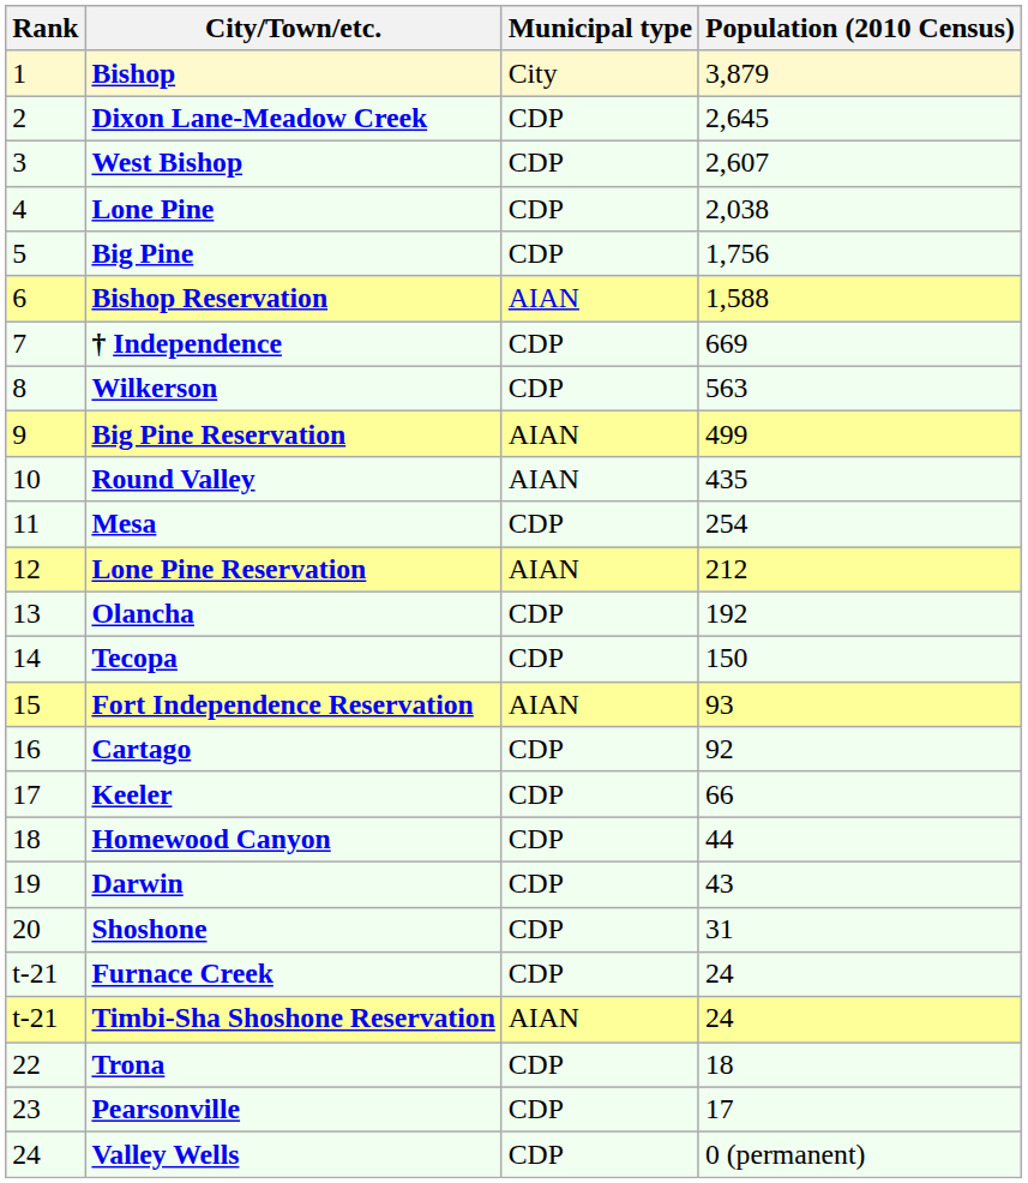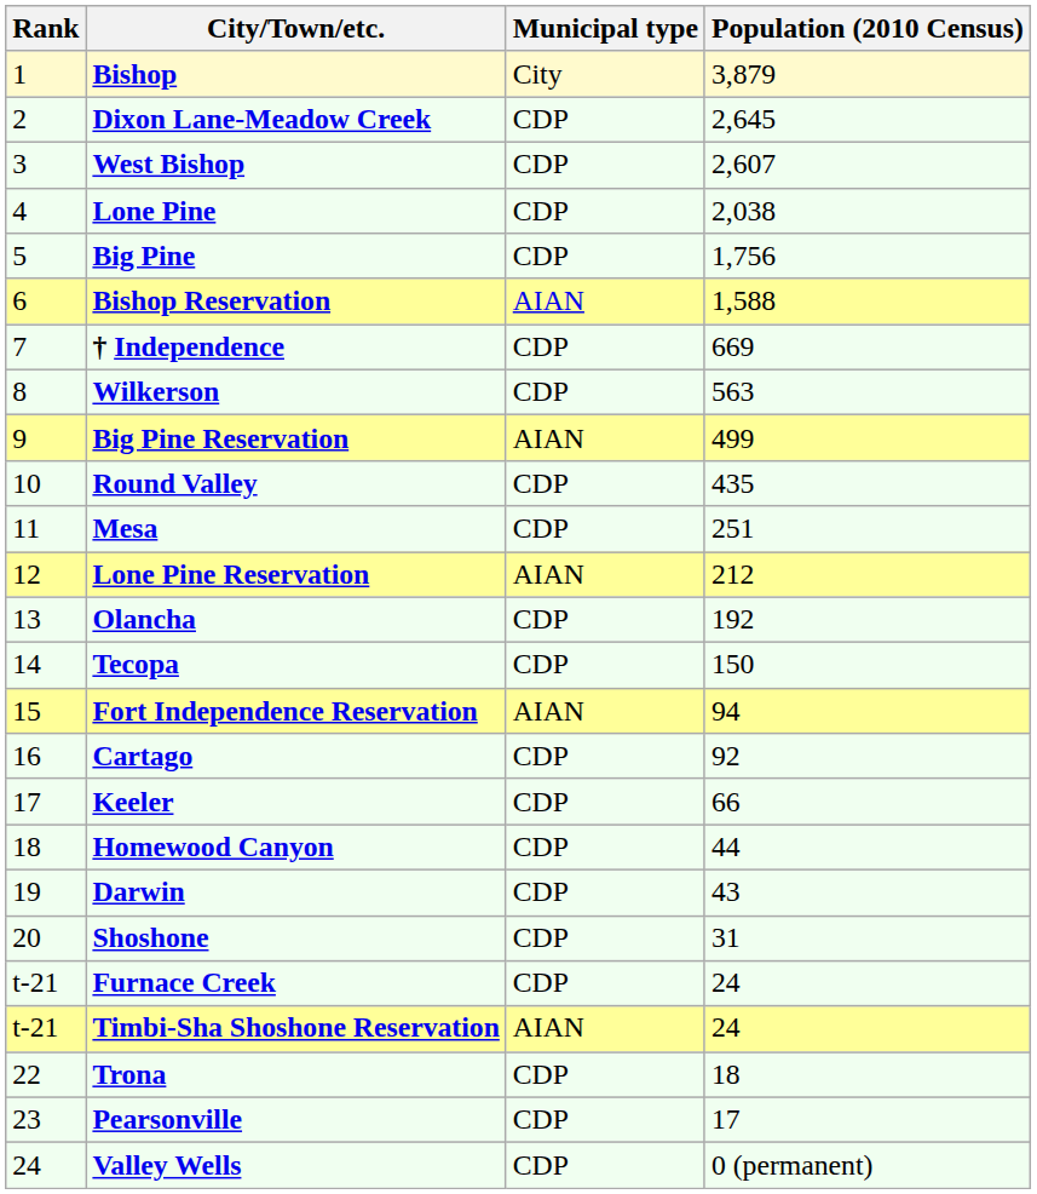 <table class="wikitable sortable">
 <tr>
 <th>Rank</th>
 <th>City/Town/etc.</th>
 <th>Municipal type</th>
 <th>Population (2010 Census)</th>
 </tr>
 <tr style="background-color:#FFFACD;">
 <td>1</td>
 <td><strong><a href='#'>Bishop</a></strong></td>
 <td>City</td>
 <td>3,879</td>
 </tr>
 <tr style="background-color:#F0FFF0;">
 <td>2</td>
 <td><strong><a href='#'>Dixon Lane-Meadow Creek</a></strong></td>
 <td>CDP</td>
 <td>2,645</td>
 </tr>
 <tr style="background-color:#F0FFF0;">
 <td>3</td>
 <td><strong><a href='#'>West Bishop</a></strong></td>
 <td>CDP</td>
 <td>2,607</td>
 </tr>
 <tr style="background-color:#F0FFF0;">
 <td>4</td>
 <td><strong><a href='#'>Lone Pine</a></strong></td>
 <td>CDP</td>
 <td>2,038</td>
 </tr>
 <tr style="background-color:#F0FFF0;">
 <td>5</td>
 <td><strong><a href='#'>Big Pine</a></strong></td>
 <td>CDP</td>
 <td>1,756</td>
 </tr>
 <tr style="background-color:#FFFF99;">
 <td>6</td>
 <td><strong><a href='#'>Bishop Reservation</a></strong></td>
 <td><a href='#'>AIAN</a></td>
 <td>1,588</td>
 </tr>
 <tr style="background-color:#F0FFF0;">
 <td>7</td>
 <td><strong>†</strong> <strong><a href='#'>Independence</a></strong></td>
 <td>CDP</td>
 <td>669</td>
 </tr>
 <tr style="background-color:#F0FFF0;">
 <td>8</td>
 <td><strong><a href='#'>Wilkerson</a></strong></td>
 <td>CDP</td>
 <td>563</td>
 </tr>
 <tr style="background-color:#FFFF99;">
 <td>9</td>
 <td><strong><a href='#'>Big Pine Reservation</a></strong></td>
 <td>AIAN</td>
 <td>499</td>
 </tr>
 <tr style="background-color:#F0FFF0;">
 <td>10</td>
 <td><strong><a href='#'>Round Valley</a></strong></td>
-<td>AIAN</td>
+<td>CDP</td>
 <td>435</td>
 </tr>
 <tr style="background-color:#F0FFF0;">
 <td>11</td>
 <td><strong><a href='#'>Mesa</a></strong></td>
 <td>CDP</td>
-<td>254</td>
+<td>251</td>
 </tr>
 <tr style="background-color:#FFFF99;">
 <td>12</td>
 <td><strong><a href='#'>Lone Pine Reservation</a></strong></td>
 <td>AIAN</td>
 <td>212</td>
 </tr>
 <tr style="background-color:#F0FFF0;">
 <td>13</td>
 <td><strong><a href='#'>Olancha</a></strong></td>
 <td>CDP</td>
 <td>192</td>
 </tr>
 <tr style="background-color:#F0FFF0;">
 <td>14</td>
 <td><strong><a href='#'>Tecopa</a></strong></td>
 <td>CDP</td>
 <td>150</td>
 </tr>
 <tr style="background-color:#FFFF99;">
 <td>15</td>
 <td><strong><a href='#'>Fort Independence Reservation</a></strong></td>
 <td>AIAN</td>
-<td>93</td>
+<td>94</td>
 </tr>
 <tr style="background-color:#F0FFF0;">
 <td>16</td>
 <td><strong><a href='#'>Cartago</a></strong></td>
 <td>CDP</td>
 <td>92</td>
 </tr>
 <tr style="background-color:#F0FFF0;">
 <td>17</td>
 <td><strong><a href='#'>Keeler</a></strong></td>
 <td>CDP</td>
 <td>66</td>
 </tr>
 <tr style="background-color:#F0FFF0;">
 <td>18</td>
 <td><strong><a href='#'>Homewood Canyon</a></strong></td>
 <td>CDP</td>
 <td>44</td>
 </tr>
 <tr style="background-color:#F0FFF0;">
 <td>19</td>
 <td><strong><a href='#'>Darwin</a></strong></td>
 <td>CDP</td>
 <td>43</td>
 </tr>
 <tr style="background-color:#F0FFF0;">
 <td>20</td>
 <td><strong><a href='#'>Shoshone</a></strong></td>
 <td>CDP</td>
 <td>31</td>
 </tr>
 <tr style="background-color:#F0FFF0;">
 <td>t-21</td>
 <td><strong><a href='#'>Furnace Creek</a></strong></td>
 <td>CDP</td>
 <td>24</td>
 </tr>
 <tr style="background-color:#FFFF99;">
 <td>t-21</td>
 <td><strong><a href='#'>Timbi-Sha Shoshone Reservation</a></strong></td>
 <td>AIAN</td>
 <td>24</td>
 </tr>
 <tr style="background-color:#F0FFF0;">
 <td>22</td>
 <td><strong><a href='#'>Trona</a></strong></td>
 <td>CDP</td>
 <td>18</td>
 </tr>
 <tr style="background-color:#F0FFF0;">
 <td>23</td>
 <td><strong><a href='#'>Pearsonville</a></strong></td>
 <td>CDP</td>
 <td>17</td>
 </tr>
 <tr style="background-color:#F0FFF0;">
 <td>24</td>
 <td><strong><a href='#'>Valley Wells</a></strong></td>
 <td>CDP</td>
 <td>0 (permanent)</td>
 </tr>
 </table>
